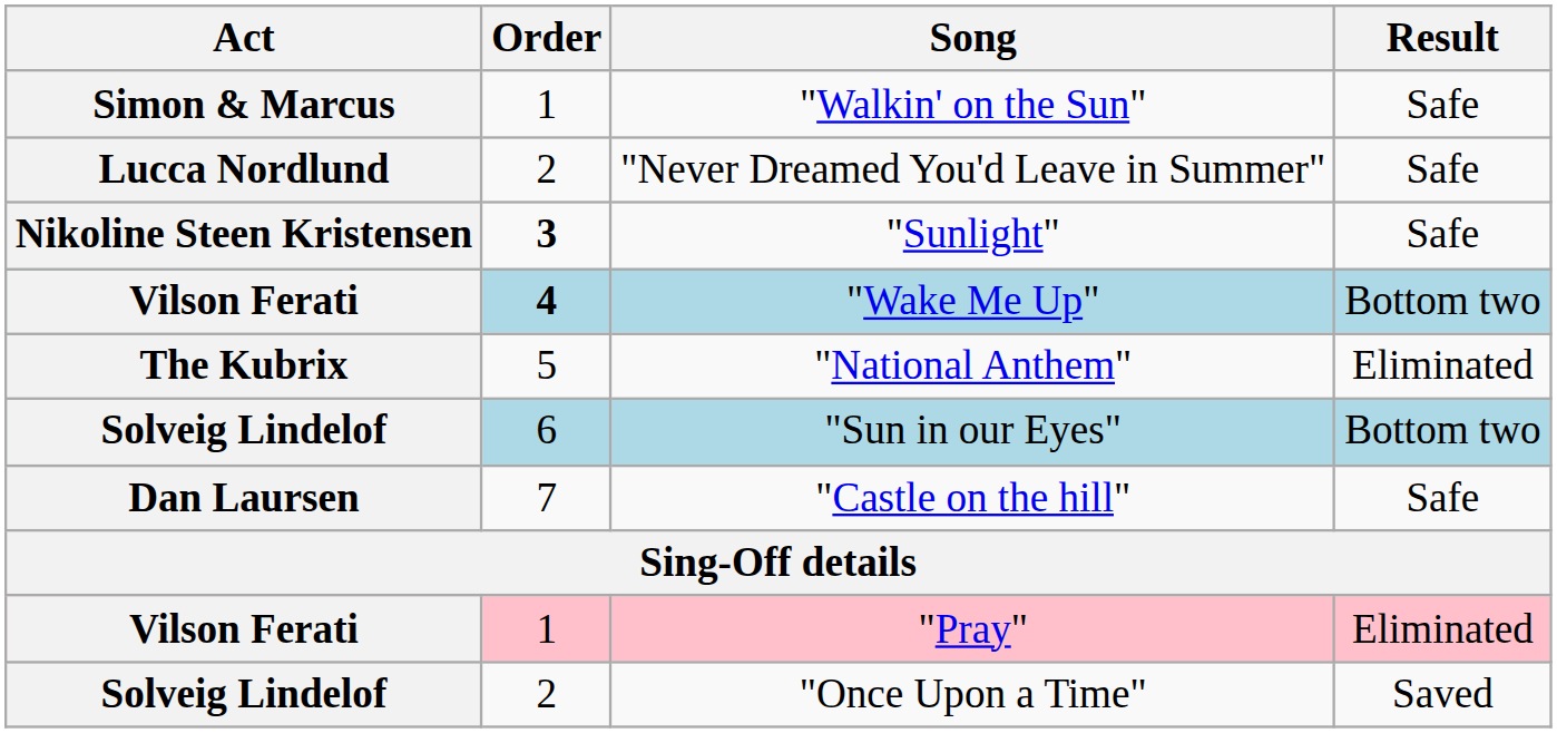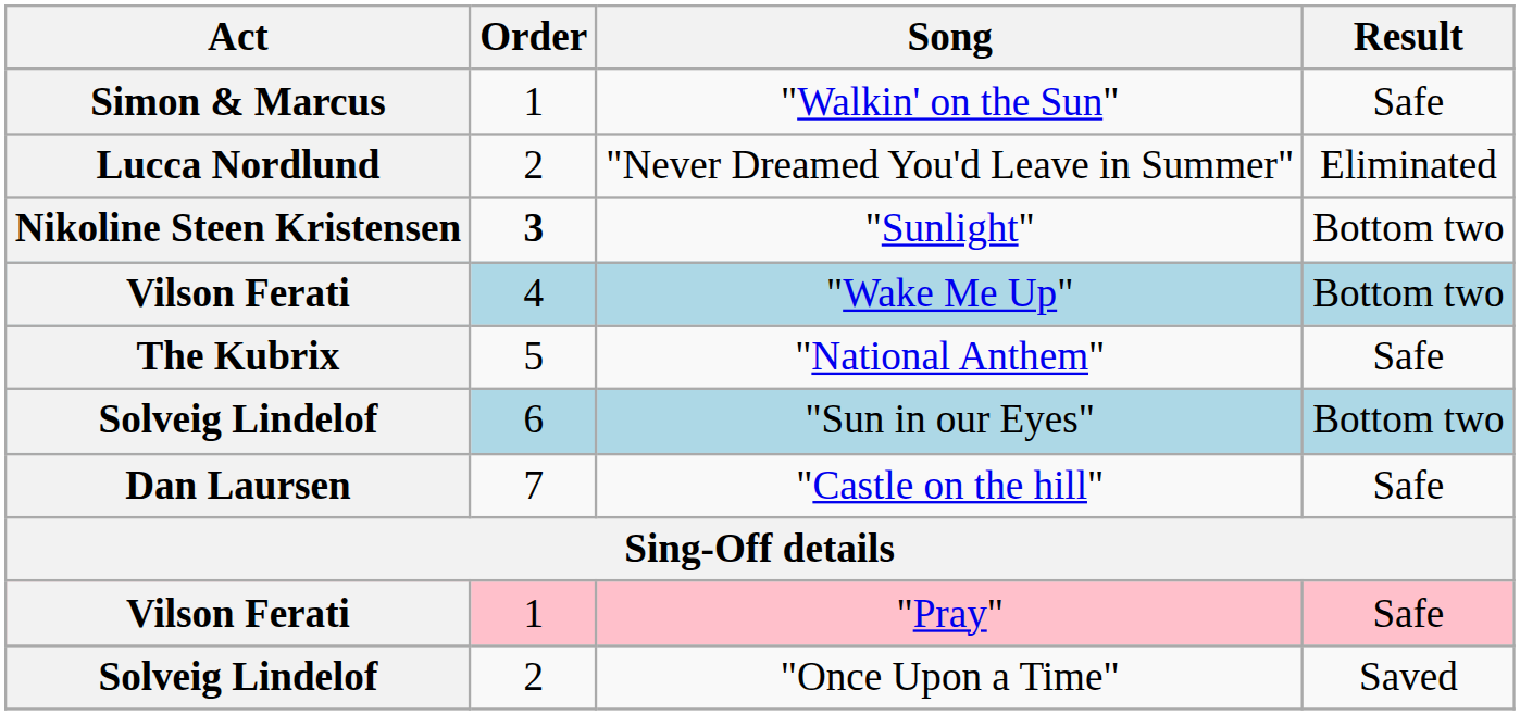 <table class="wikitable plainrowheaders" style="text-align:center;">
 <tr>
 <th scope="col">Act</th>
 <th scope="col">Order</th>
 <th scope="col">Song</th>
 <th scope="col">Result</th>
 </tr>
 <tr>
 <th scope=row>Simon & Marcus</th>
 <td>1</td>
 <td>"<a href='#'>Walkin' on the Sun</a>"</td>
 <td>Safe</td>
 </tr>
 <tr>
 <th scope=row>Lucca Nordlund</th>
 <td>2</td>
 <td>"Never Dreamed You'd Leave in Summer"</td>
-<td>Safe</td>
+<td>Eliminated</td>
 </tr>
 <tr>
 <th scope=row>Nikoline Steen Kristensen</th>
 <td><strong>3</strong></td>
 <td>"<a href='#'>Sunlight</a>"</td>
-<td>Safe</td>
+<td>Bottom two</td>
 </tr>
 <tr style="background:lightblue">
 <th scope=row>Vilson Ferati</th>
-<td><strong>4</strong></td>
+<td>4</td>
 <td>"<a href='#'>Wake Me Up</a>"</td>
 <td>Bottom two</td>
 </tr>
 <tr>
 <th scope=row>The Kubrix</th>
 <td>5</td>
 <td>"<a href='#'>National Anthem</a>"</td>
-<td>Eliminated</td>
+<td>Safe</td>
 </tr>
 <tr style="background:lightblue">
 <th scope=row>Solveig Lindelof</th>
 <td>6</td>
 <td>"Sun in our Eyes"</td>
 <td>Bottom two</td>
 </tr>
 <tr>
 <th scope=row>Dan Laursen</th>
 <td>7</td>
 <td>"<a href='#'>Castle on the hill</a>"</td>
 <td>Safe</td>
 </tr>
 <tr>
 <th colspan="4">Sing-Off details</th>
 </tr>
 <tr style="background:pink">
 <th scope="row">Vilson Ferati</th>
 <td>1</td>
 <td>"<a href='#'>Pray</a>"</td>
-<td>Eliminated</td>
+<td>Safe</td>
 </tr>
 <tr>
 <th scope="row">Solveig Lindelof</th>
 <td>2</td>
 <td>"Once Upon a Time"</td>
 <td>Saved</td>
 </tr>
 </table>
